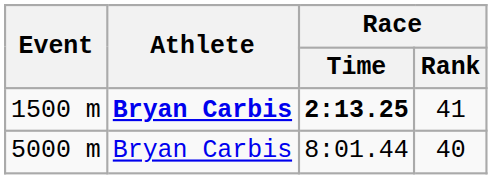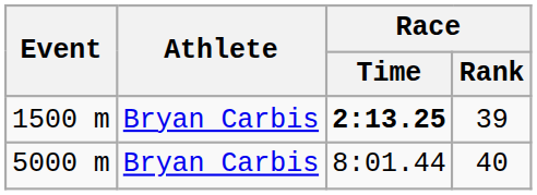 <table class="wikitable" border="1" style="font-size:90%">
 <tr>
 <th rowspan=2>Event</th>
 <th rowspan=2>Athlete</th>
 <th colspan=2>Race</th>
 </tr>
 <tr>
 <th>Time</th>
 <th>Rank</th>
 </tr>
 <tr>
 <td>1500 m</td>
-<td><strong><a href='#'>Bryan Carbis</a></strong></td>
+<td><a href='#'>Bryan Carbis</a></td>
 <td align=center><strong>2:13.25</strong></td>
-<td align=center>41</td>
+<td align=center>39</td>
 </tr>
 <tr>
 <td>5000 m</td>
 <td><a href='#'>Bryan Carbis</a></td>
 <td align=center>8:01.44</td>
 <td align=center>40</td>
 </tr>
 </table>
